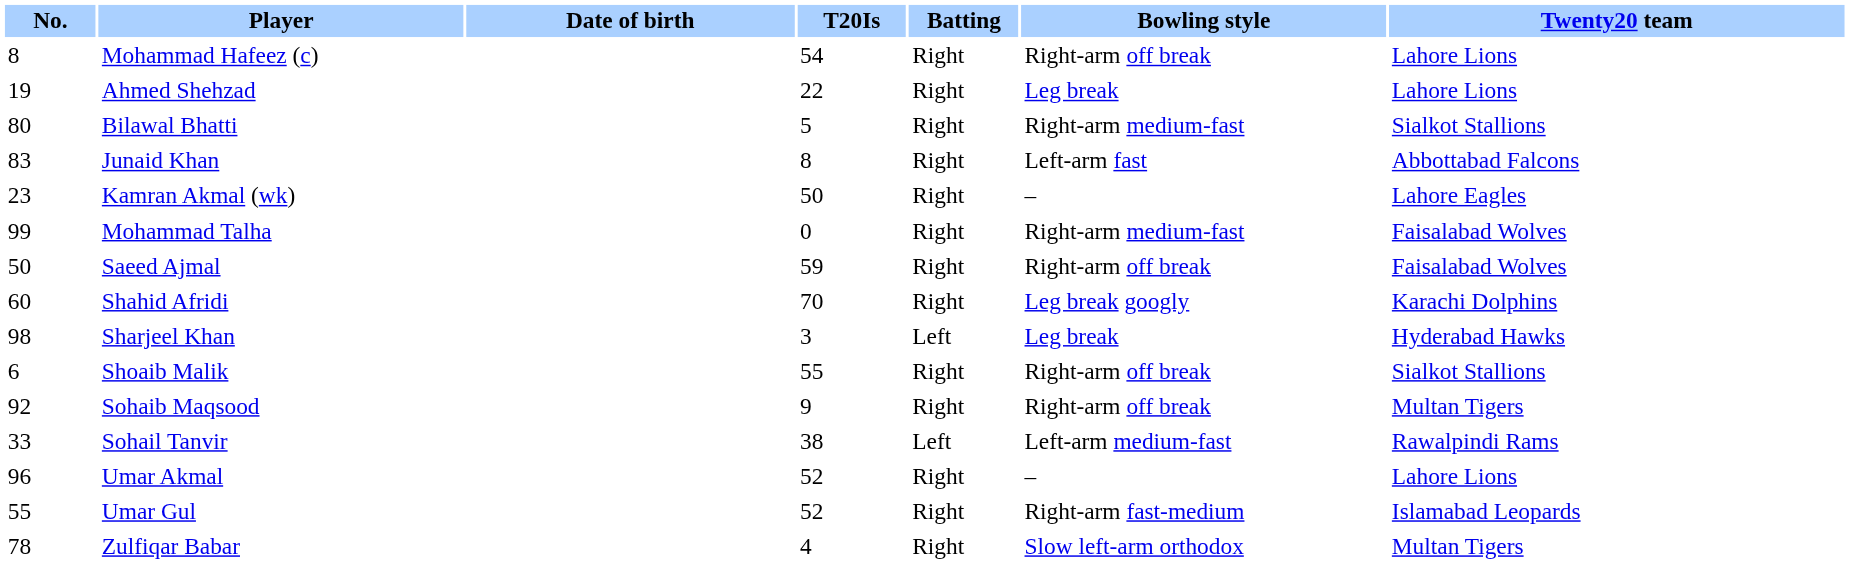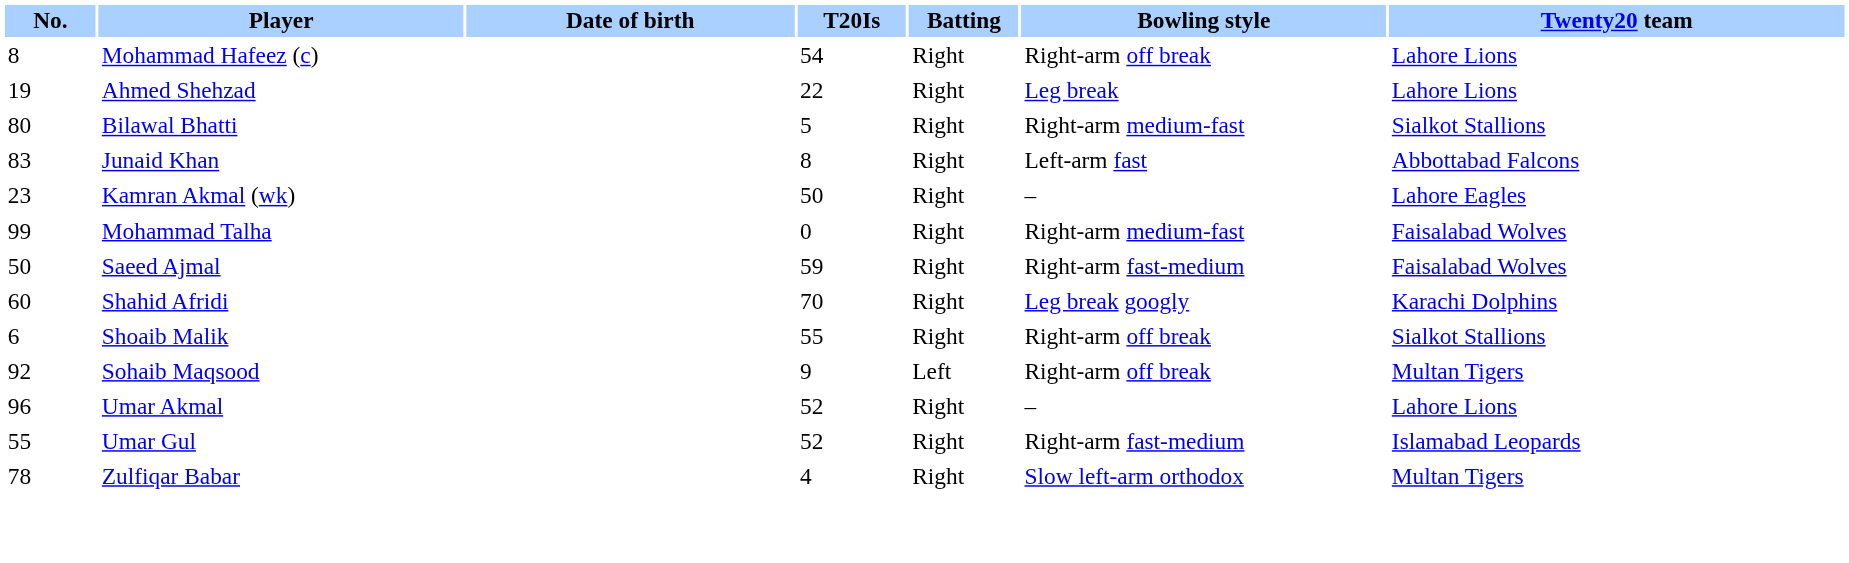 <table border="0" cellspacing="2" cellpadding="2" style="width:100%;">
 <tr style="background:#aad0ff;">
 <th scope="col" width="5%">No.</th>
 <th scope="col" width="20%">Player</th>
 <th scope="col" width="18%">Date of birth</th>
 <th scope="col" width="6%">T20Is</th>
 <th scope="col" width="6%">Batting</th>
 <th scope="col" width="20%">Bowling style</th>
 <th scope="col" width="25%"><a href='#'>Twenty20</a> team</th>
 </tr>
 <tr>
 <td>8</td>
 <td><a href='#'>Mohammad Hafeez</a> (<a href='#'>c</a>)</td>
 <td></td>
 <td>54</td>
 <td>Right</td>
 <td>Right-arm <a href='#'>off break</a></td>
 <td> <a href='#'>Lahore Lions</a></td>
 </tr>
 <tr>
 <td>19</td>
 <td><a href='#'>Ahmed Shehzad</a></td>
 <td></td>
 <td>22</td>
 <td>Right</td>
 <td><a href='#'>Leg break</a></td>
 <td> <a href='#'>Lahore Lions</a></td>
 </tr>
 <tr>
 <td>80</td>
 <td><a href='#'>Bilawal Bhatti</a></td>
 <td></td>
 <td>5</td>
 <td>Right</td>
 <td>Right-arm <a href='#'>medium-fast</a></td>
 <td> <a href='#'>Sialkot Stallions</a></td>
 </tr>
 <tr>
 <td>83</td>
 <td><a href='#'>Junaid Khan</a></td>
 <td></td>
 <td>8</td>
 <td>Right</td>
 <td>Left-arm <a href='#'>fast</a></td>
 <td> <a href='#'>Abbottabad Falcons</a></td>
 </tr>
 <tr>
 <td>23</td>
 <td><a href='#'>Kamran Akmal</a> (<a href='#'>wk</a>)</td>
 <td></td>
 <td>50</td>
 <td>Right</td>
 <td>–</td>
 <td> <a href='#'>Lahore Eagles</a></td>
 </tr>
 <tr>
 <td>99</td>
 <td><a href='#'>Mohammad Talha</a></td>
 <td></td>
 <td>0</td>
 <td>Right</td>
 <td>Right-arm <a href='#'>medium-fast</a></td>
 <td> <a href='#'>Faisalabad Wolves</a></td>
 </tr>
 <tr>
 <td>50</td>
 <td><a href='#'>Saeed Ajmal</a></td>
 <td></td>
 <td>59</td>
 <td>Right</td>
-<td>Right-arm <a href='#'>off break</a></td>
+<td>Right-arm <a href='#'>fast-medium</a></td>
 <td> <a href='#'>Faisalabad Wolves</a></td>
 </tr>
 <tr>
 <td>60</td>
 <td><a href='#'>Shahid Afridi</a></td>
 <td></td>
 <td>70</td>
 <td>Right</td>
 <td><a href='#'>Leg break</a> <a href='#'>googly</a></td>
 <td> <a href='#'>Karachi Dolphins</a></td>
-</tr>
-<tr>
-<td>98</td>
-<td><a href='#'>Sharjeel Khan</a></td>
-<td></td>
-<td>3</td>
-<td>Left</td>
-<td><a href='#'>Leg break</a></td>
-<td> <a href='#'>Hyderabad Hawks</a></td>
 </tr>
 <tr>
 <td>6</td>
 <td><a href='#'>Shoaib Malik</a></td>
 <td></td>
 <td>55</td>
 <td>Right</td>
 <td>Right-arm <a href='#'>off break</a></td>
 <td> <a href='#'>Sialkot Stallions</a></td>
 </tr>
 <tr>
 <td>92</td>
 <td><a href='#'>Sohaib Maqsood</a></td>
 <td></td>
 <td>9</td>
-<td>Right</td>
+<td>Left</td>
 <td>Right-arm <a href='#'>off break</a></td>
 <td> <a href='#'>Multan Tigers</a></td>
-</tr>
-<tr>
-<td>33</td>
-<td><a href='#'>Sohail Tanvir</a></td>
-<td></td>
-<td>38</td>
-<td>Left</td>
-<td>Left-arm <a href='#'>medium-fast</a></td>
-<td> <a href='#'>Rawalpindi Rams</a></td>
 </tr>
 <tr>
 <td>96</td>
 <td><a href='#'>Umar Akmal</a></td>
 <td></td>
 <td>52</td>
 <td>Right</td>
 <td>–</td>
 <td> <a href='#'>Lahore Lions</a></td>
 </tr>
 <tr>
 <td>55</td>
 <td><a href='#'>Umar Gul</a></td>
 <td></td>
 <td>52</td>
 <td>Right</td>
 <td>Right-arm <a href='#'>fast-medium</a></td>
 <td> <a href='#'>Islamabad Leopards</a></td>
 </tr>
 <tr>
 <td>78</td>
 <td><a href='#'>Zulfiqar Babar</a></td>
 <td></td>
 <td>4</td>
 <td>Right</td>
 <td><a href='#'>Slow left-arm orthodox</a></td>
 <td> <a href='#'>Multan Tigers</a></td>
 </tr>
 </table>
